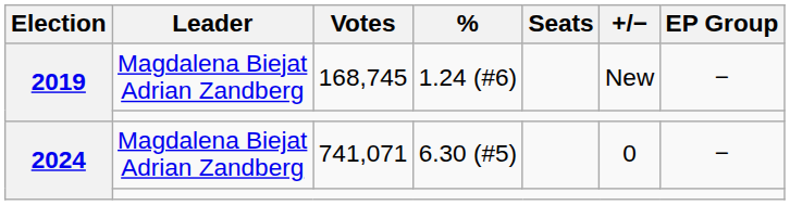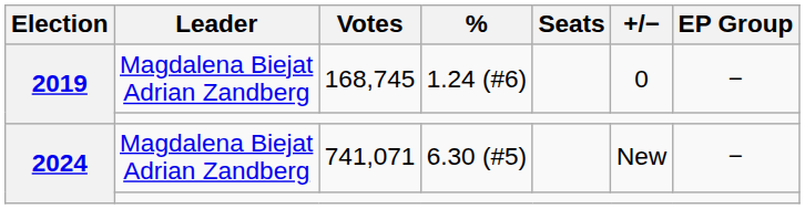 <table class="wikitable" style="text-align:center;">
 <tr>
 <th>Election</th>
 <th>Leader</th>
 <th>Votes</th>
 <th>%</th>
 <th>Seats</th>
 <th>+/−</th>
 <th>EP Group</th>
 </tr>
 <tr>
 <th rowspan="2"><a href='#'>2019</a></th>
 <td><a href='#'>Magdalena Biejat</a><br><a href='#'>Adrian Zandberg</a></td>
 <td>168,745</td>
 <td>1.24 (#6)</td>
 <td></td>
-<td>New</td>
+<td> 0</td>
 <td>−</td>
 </tr>
 <tr>
 <td colspan="6"></td>
 </tr>
 <tr>
 <th rowspan="2"><a href='#'>2024</a></th>
 <td><a href='#'>Magdalena Biejat</a><br><a href='#'>Adrian Zandberg</a></td>
 <td>741,071</td>
 <td>6.30 (#5)</td>
 <td></td>
-<td> 0</td>
+<td>New</td>
 <td>−</td>
 </tr>
 <tr>
 <td colspan="6"></td>
 </tr>
 </table>
